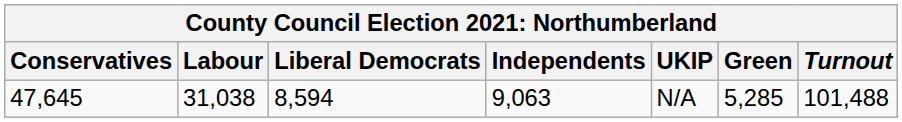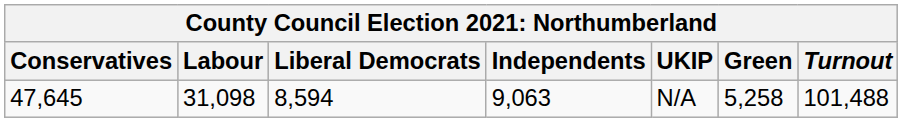 <table class="wikitable">
 <tr>
 <th colspan="7">County Council Election 2021: Northumberland</th>
 </tr>
 <tr>
 <th>Conservatives</th>
 <th>Labour</th>
 <th>Liberal Democrats</th>
 <th>Independents</th>
 <th>UKIP</th>
 <th>Green</th>
 <th><em>Turnout</em></th>
 </tr>
 <tr>
 <td>47,645</td>
-<td>31,038</td>
+<td>31,098</td>
 <td>8,594</td>
 <td>9,063</td>
 <td>N/A</td>
-<td>5,285</td>
+<td>5,258</td>
 <td>101,488</td>
 </tr>
 </table>
